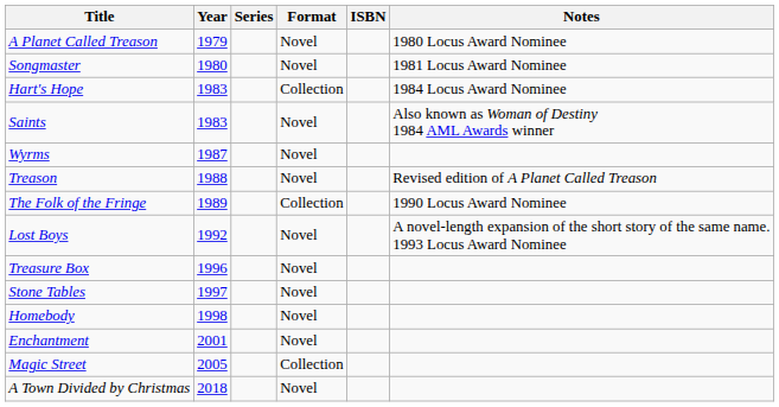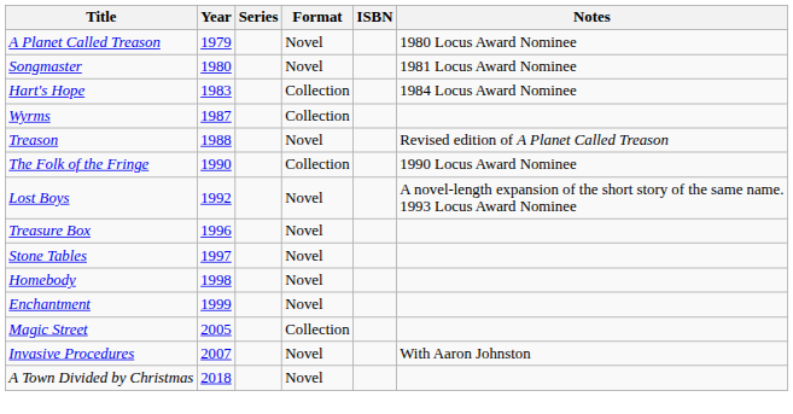 <table class="wikitable sortable">
 <tr>
 <th>Title</th>
 <th>Year</th>
 <th>Series</th>
 <th>Format</th>
 <th>ISBN</th>
 <th class="unsortable">Notes</th>
 </tr>
 <tr>
 <td><em><a href='#'>A Planet Called Treason</a></em></td>
 <td><a href='#'>1979</a></td>
 <td></td>
 <td>Novel</td>
 <td></td>
 <td>1980 Locus Award Nominee</td>
 </tr>
 <tr>
 <td><em><a href='#'>Songmaster</a></em></td>
 <td><a href='#'>1980</a></td>
 <td></td>
 <td>Novel</td>
 <td></td>
 <td>1981 Locus Award Nominee</td>
 </tr>
 <tr>
 <td><em><a href='#'>Hart's Hope</a></em></td>
 <td><a href='#'>1983</a></td>
 <td></td>
 <td>Collection</td>
 <td></td>
 <td>1984 Locus Award Nominee</td>
 </tr>
 <tr>
-<td><em><a href='#'>Saints</a></em></td>
-<td><a href='#'>1983</a></td>
-<td></td>
-<td>Novel</td>
-<td></td>
-<td>Also known as <em>Woman of Destiny</em><br>1984 <a href='#'>AML Awards</a> winner</td>
-</tr>
-<tr>
 <td><em><a href='#'>Wyrms</a></em></td>
 <td><a href='#'>1987</a></td>
 <td></td>
-<td>Novel</td>
+<td>Collection</td>
 <td></td>
 <td></td>
 </tr>
 <tr>
 <td><em><a href='#'>Treason</a></em></td>
 <td><a href='#'>1988</a></td>
 <td></td>
 <td>Novel</td>
 <td></td>
 <td>Revised edition of <em>A Planet Called Treason</em></td>
 </tr>
 <tr>
 <td><em><a href='#'>The Folk of the Fringe</a></em></td>
-<td><a href='#'>1989</a></td>
+<td><a href='#'>1990</a></td>
 <td></td>
 <td>Collection</td>
 <td></td>
 <td>1990 Locus Award Nominee</td>
 </tr>
 <tr>
 <td><em><a href='#'>Lost Boys</a></em></td>
 <td><a href='#'>1992</a></td>
 <td></td>
 <td>Novel</td>
 <td></td>
 <td>A novel-length expansion of the short story of the same name.<br>1993 Locus Award Nominee</td>
 </tr>
 <tr>
 <td><em><a href='#'>Treasure Box</a></em></td>
 <td><a href='#'>1996</a></td>
 <td></td>
 <td>Novel</td>
 <td></td>
 <td></td>
 </tr>
 <tr>
 <td><em><a href='#'>Stone Tables</a></em></td>
 <td><a href='#'>1997</a></td>
 <td></td>
 <td>Novel</td>
 <td></td>
 <td></td>
 </tr>
 <tr>
 <td><em><a href='#'>Homebody</a></em></td>
 <td><a href='#'>1998</a></td>
 <td></td>
 <td>Novel</td>
 <td></td>
 <td></td>
 </tr>
 <tr>
 <td><em><a href='#'>Enchantment</a></em></td>
-<td><a href='#'>2001</a></td>
+<td><a href='#'>1999</a></td>
 <td></td>
 <td>Novel</td>
 <td></td>
 <td></td>
 </tr>
 <tr>
 <td><em><a href='#'>Magic Street</a></em></td>
 <td><a href='#'>2005</a></td>
 <td></td>
 <td>Collection</td>
 <td></td>
 <td></td>
 </tr>
 <tr>
+<td><em><a href='#'>Invasive Procedures</a></em></td>
+<td><a href='#'>2007</a></td>
+<td></td>
+<td>Novel</td>
+<td></td>
+<td>With Aaron Johnston</td>
+</tr>
+<tr>
 <td><em>A Town Divided by Christmas</em></td>
 <td><a href='#'>2018</a></td>
 <td></td>
 <td>Novel</td>
 <td></td>
 <td></td>
 </tr>
 </table>
